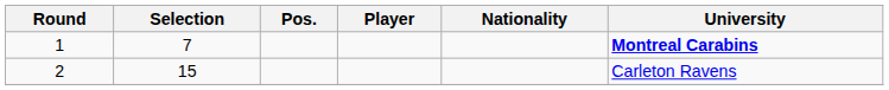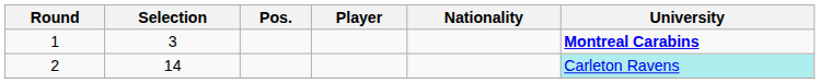 <table class="wikitable sortable" style="width:90%; text-align:center; font-size:95%; text-align:left;">
 <tr>
 <th>Round</th>
 <th>Selection</th>
 <th>Pos.</th>
 <th>Player</th>
 <th>Nationality</th>
 <th>University</th>
 </tr>
 <tr>
 <td align=center>1</td>
-<td align=center>7</td>
+<td align=center>3</td>
 <td align=center></td>
 <td></td>
 <td></td>
 <td><strong><a href='#'>Montreal Carabins</a></strong></td>
 </tr>
 <tr>
 <td align=center>2</td>
-<td align=center>15</td>
+<td align=center>14</td>
 <td align=center></td>
 <td></td>
 <td></td>
-<td><a href='#'>Carleton Ravens</a></td>
+<td style="background: paleturquoise;"><a href='#'>Carleton Ravens</a></td>
 </tr>
 <tr>
 </tr>
 </table>
